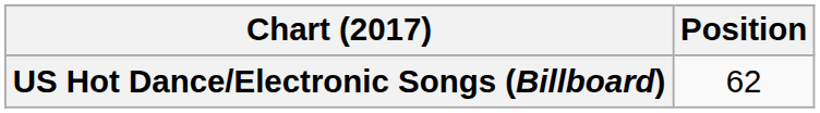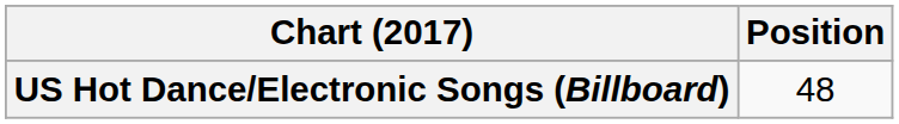 <table class="wikitable plainrowheaders" style="text-align:center">
 <tr>
 <th scope="col">Chart (2017)</th>
 <th scope="col">Position</th>
 </tr>
 <tr>
 <th scope="row">US Hot Dance/Electronic Songs (<em>Billboard</em>)</th>
-<td>62</td>
+<td>48</td>
 </tr>
 </table>
